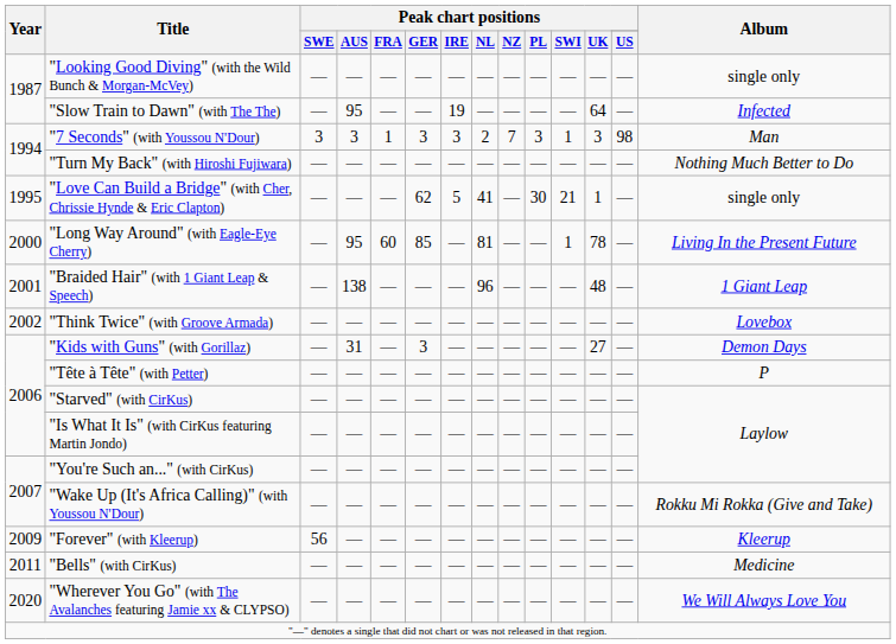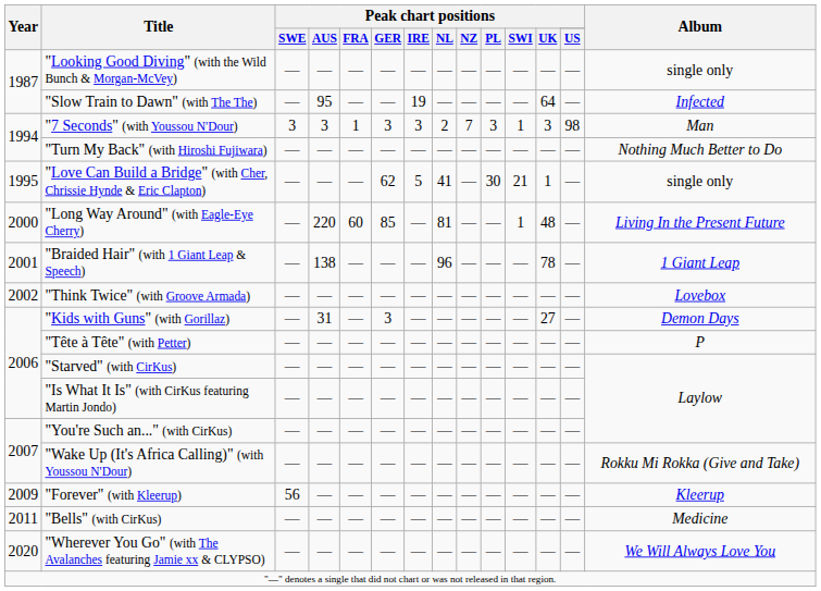 <table class="wikitable" style="text-align:center">
 <tr>
 <th width="1" rowspan="3">Year</th>
 <th width="310" rowspan="3">Title</th>
 <th colspan="11">Peak chart positions</th>
 <th width="310" rowspan="3">Album</th>
 </tr>
 <tr style="font-size:smaller;">
 <th rowspan="2" width=3%><a href='#'>SWE</a><br></th>
 <th rowspan="2" width=3%><a href='#'>AUS</a><br></th>
 <th rowspan="2" width=3%><a href='#'>FRA</a><br></th>
 <th rowspan="2" width=3%><a href='#'>GER</a><br></th>
 <th rowspan="2" width=3%><a href='#'>IRE</a><br></th>
 <th rowspan="2" width=3%><a href='#'>NL</a><br></th>
 <th rowspan="2" width=3%><a href='#'>NZ</a><br></th>
 <th rowspan="2" width=3%><a href='#'>PL</a></th>
 <th rowspan="2" width=3%><a href='#'>SWI</a><br></th>
 <th rowspan="2" width=3%><a href='#'>UK</a><br></th>
 </tr>
 <tr style="font-size:smaller;">
 <th width=3%><a href='#'>US</a><br></th>
 </tr>
 <tr>
 <td rowspan="2">1987</td>
 <td align="left">"<a href='#'>Looking Good Diving</a>" <small>(with the Wild Bunch & <a href='#'>Morgan-McVey</a>)</small></td>
 <td>—</td>
 <td>—</td>
 <td>—</td>
 <td>—</td>
 <td>—</td>
 <td>—</td>
 <td>—</td>
 <td>—</td>
 <td>—</td>
 <td>—</td>
 <td>—</td>
 <td>single only</td>
 </tr>
 <tr>
 <td align="left">"Slow Train to Dawn" <small>(with <a href='#'>The The</a>)</small></td>
 <td>—</td>
 <td>95</td>
 <td>—</td>
 <td>—</td>
 <td>19</td>
 <td>—</td>
 <td>—</td>
 <td>—</td>
 <td>—</td>
 <td>64</td>
 <td>—</td>
 <td><em><a href='#'>Infected</a></em></td>
 </tr>
 <tr>
 <td rowspan="2">1994</td>
 <td align="left">"<a href='#'>7 Seconds</a>" <small>(with <a href='#'>Youssou N'Dour</a>)</small></td>
 <td>3</td>
 <td>3</td>
 <td>1</td>
 <td>3</td>
 <td>3</td>
 <td>2</td>
 <td>7</td>
 <td>3</td>
 <td>1</td>
 <td>3</td>
 <td>98</td>
 <td><em>Man</em></td>
 </tr>
 <tr>
 <td align="left">"Turn My Back" <small>(with <a href='#'>Hiroshi Fujiwara</a>)</small></td>
 <td>—</td>
 <td>—</td>
 <td>—</td>
 <td>—</td>
 <td>—</td>
 <td>—</td>
 <td>—</td>
 <td>—</td>
 <td>—</td>
 <td>—</td>
 <td>—</td>
 <td><em>Nothing Much Better to Do</em></td>
 </tr>
 <tr>
 <td>1995</td>
 <td align="left">"<a href='#'>Love Can Build a Bridge</a>" <small>(with <a href='#'>Cher</a>, <a href='#'>Chrissie Hynde</a> & <a href='#'>Eric Clapton</a>)</small></td>
 <td>—</td>
 <td>—</td>
 <td>—</td>
 <td>62</td>
 <td>5</td>
 <td>41</td>
 <td>—</td>
 <td>30</td>
 <td>21</td>
 <td>1</td>
 <td>—</td>
 <td>single only</td>
 </tr>
 <tr>
 <td>2000</td>
 <td align="left">"Long Way Around" <small>(with <a href='#'>Eagle-Eye Cherry</a>)</small></td>
 <td>—</td>
-<td>95</td>
+<td>220</td>
 <td>60</td>
 <td>85</td>
 <td>—</td>
 <td>81</td>
 <td>—</td>
 <td>—</td>
 <td>1</td>
-<td>78</td>
+<td>48</td>
 <td>—</td>
 <td><em><a href='#'>Living In the Present Future</a></em></td>
 </tr>
 <tr>
 <td>2001</td>
 <td align="left">"Braided Hair" <small>(with <a href='#'>1 Giant Leap</a> & <a href='#'>Speech</a>)</small></td>
 <td>—</td>
 <td>138</td>
 <td>—</td>
 <td>—</td>
 <td>—</td>
 <td>96</td>
 <td>—</td>
 <td>—</td>
 <td>—</td>
-<td>48</td>
+<td>78</td>
 <td>—</td>
 <td><em><a href='#'>1 Giant Leap</a></em></td>
 </tr>
 <tr>
 <td>2002</td>
 <td align="left">"Think Twice" <small>(with <a href='#'>Groove Armada</a>)</small></td>
 <td>—</td>
 <td>—</td>
 <td>—</td>
 <td>—</td>
 <td>—</td>
 <td>—</td>
 <td>—</td>
 <td>—</td>
 <td>—</td>
 <td>—</td>
 <td>—</td>
 <td><a href='#'><em>Lovebox</em></a></td>
 </tr>
 <tr>
 <td rowspan="4">2006</td>
 <td align="left">"<a href='#'>Kids with Guns</a>" <small>(with <a href='#'>Gorillaz</a>)</small></td>
 <td>—</td>
 <td>31</td>
 <td>—</td>
 <td>3</td>
 <td>—</td>
 <td>—</td>
 <td>—</td>
 <td>—</td>
 <td>—</td>
 <td>27</td>
 <td>—</td>
 <td><em><a href='#'>Demon Days</a></em></td>
 </tr>
 <tr>
 <td align="left">"Tête à Tête" <small>(with <a href='#'>Petter</a>)</small></td>
 <td>—</td>
 <td>—</td>
 <td>—</td>
 <td>—</td>
 <td>—</td>
 <td>—</td>
 <td>—</td>
 <td>—</td>
 <td>—</td>
 <td>—</td>
 <td>—</td>
 <td><em>P</em></td>
 </tr>
 <tr>
 <td align="left">"Starved" <small>(with <a href='#'>CirKus</a>)</small></td>
 <td>—</td>
 <td>—</td>
 <td>—</td>
 <td>—</td>
 <td>—</td>
 <td>—</td>
 <td>—</td>
 <td>—</td>
 <td>—</td>
 <td>—</td>
 <td>—</td>
 <td rowspan="3"><em>Laylow</em></td>
 </tr>
 <tr>
 <td align="left">"Is What It Is" <small>(with CirKus featuring Martin Jondo)</small></td>
 <td>—</td>
 <td>—</td>
 <td>—</td>
 <td>—</td>
 <td>—</td>
 <td>—</td>
 <td>—</td>
 <td>—</td>
 <td>—</td>
 <td>—</td>
 <td>—</td>
 </tr>
 <tr>
 <td rowspan="2">2007</td>
 <td align="left">"You're Such an..." <small>(with CirKus)</small></td>
 <td>—</td>
 <td>—</td>
 <td>—</td>
 <td>—</td>
 <td>—</td>
 <td>—</td>
 <td>—</td>
 <td>—</td>
 <td>—</td>
 <td>—</td>
 <td>—</td>
 </tr>
 <tr>
 <td align="left">"Wake Up (It's Africa Calling)" <small>(with <a href='#'>Youssou N'Dour</a>)</small></td>
 <td>—</td>
 <td>—</td>
 <td>—</td>
 <td>—</td>
 <td>—</td>
 <td>—</td>
 <td>—</td>
 <td>—</td>
 <td>—</td>
 <td>—</td>
 <td>—</td>
 <td><em>Rokku Mi Rokka (Give and Take)</em></td>
 </tr>
 <tr>
 <td>2009</td>
 <td align="left">"Forever" <small>(with <a href='#'>Kleerup</a>)</small></td>
 <td>56</td>
 <td>—</td>
 <td>—</td>
 <td>—</td>
 <td>—</td>
 <td>—</td>
 <td>—</td>
 <td>—</td>
 <td>—</td>
 <td>—</td>
 <td>—</td>
 <td><em><a href='#'>Kleerup</a></em></td>
 </tr>
 <tr>
 <td>2011</td>
 <td align="left">"Bells" <small>(with CirKus)</small></td>
 <td>—</td>
 <td>—</td>
 <td>—</td>
 <td>—</td>
 <td>—</td>
 <td>—</td>
 <td>—</td>
 <td>—</td>
 <td>—</td>
 <td>—</td>
 <td>—</td>
 <td><em>Medicine</em></td>
 </tr>
 <tr>
 <td>2020</td>
 <td align="left">"Wherever You Go" <small>(with <a href='#'>The Avalanches</a> featuring <a href='#'>Jamie xx</a> & CLYPSO)</small></td>
 <td>—</td>
 <td>—</td>
 <td>—</td>
 <td>—</td>
 <td>—</td>
 <td>—</td>
 <td>—</td>
 <td>—</td>
 <td>—</td>
 <td>—</td>
 <td>—</td>
 <td><em><a href='#'>We Will Always Love You</a></em></td>
 </tr>
 <tr>
 <td colspan="14" style="font-size: 8pt">"—" denotes a single that did not chart or was not released in that region.</td>
 </tr>
 </table>
